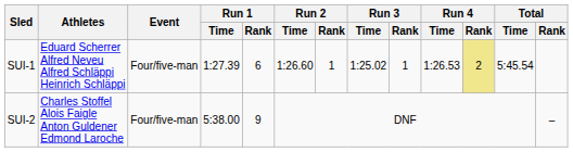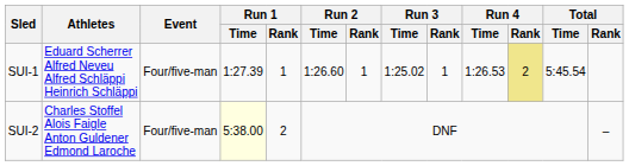 <table class="wikitable" border="1" style="font-size:90%">
 <tr>
 <th rowspan="2">Sled</th>
 <th rowspan="2">Athletes</th>
 <th rowspan="2">Event</th>
 <th colspan="2">Run 1</th>
 <th colspan="2">Run 2</th>
 <th colspan="2">Run 3</th>
 <th colspan="2">Run 4</th>
 <th colspan="2">Total</th>
 </tr>
 <tr>
 <th>Time</th>
 <th>Rank</th>
 <th>Time</th>
 <th>Rank</th>
 <th>Time</th>
 <th>Rank</th>
 <th>Time</th>
 <th>Rank</th>
 <th>Time</th>
 <th>Rank</th>
 </tr>
 <tr>
 <td align="center">SUI-1</td>
 <td><a href='#'>Eduard Scherrer</a><br><a href='#'>Alfred Neveu</a><br><a href='#'>Alfred Schläppi</a><br><a href='#'>Heinrich Schläppi</a></td>
 <td>Four/five-man</td>
 <td align="center">1:27.39</td>
-<td align="center">6</td>
+<td align="center">1</td>
 <td align="center">1:26.60</td>
 <td align="center">1</td>
 <td align="center">1:25.02</td>
 <td align="center">1</td>
 <td align="center">1:26.53</td>
 <td align="center" style="background: khaki;">2</td>
 <td align="center">5:45.54</td>
 <td align="center"></td>
 </tr>
 <tr>
 <td align="center">SUI-2</td>
 <td><a href='#'>Charles Stoffel</a><br><a href='#'>Alois Faigle</a><br><a href='#'>Anton Guldener</a><br><a href='#'>Edmond Laroche</a></td>
 <td>Four/five-man</td>
-<td align="center">5:38.00</td>
-<td align="center">9</td>
+<td align="center" style="background: lightyellow;">5:38.00</td>
+<td align="center">2</td>
 <td colspan=7 align="center">DNF</td>
 <td align="center">–</td>
 </tr>
 </table>
